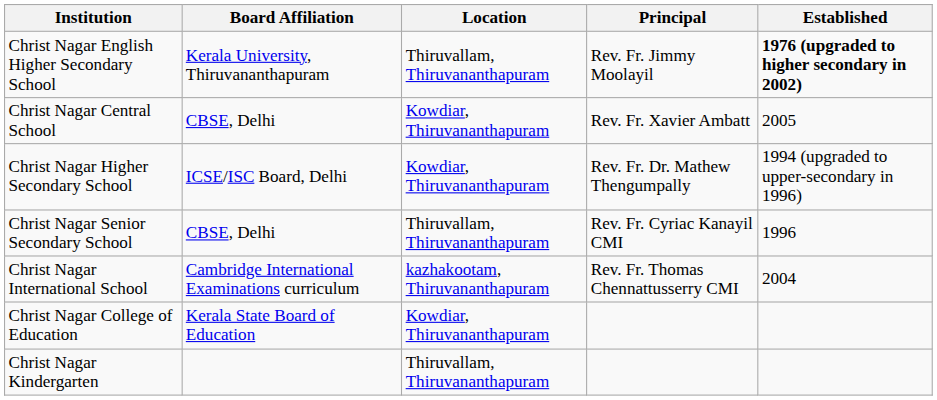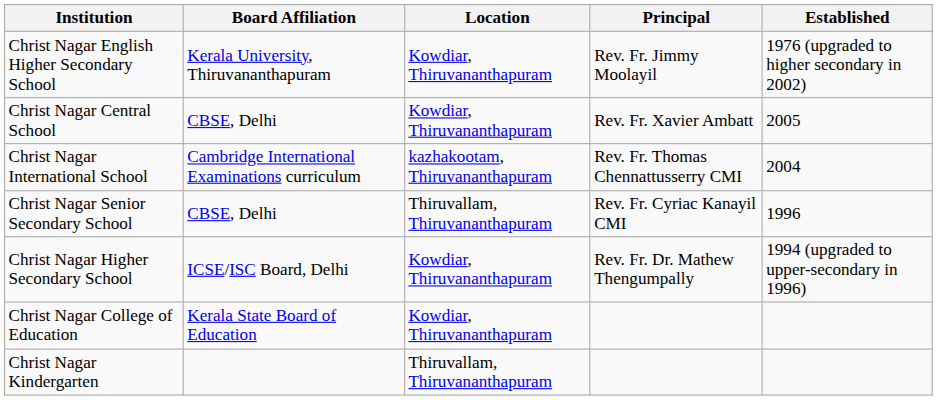 <table class="wikitable" border="0">
 <tr>
 <th>Institution</th>
 <th>Board Affiliation</th>
 <th>Location</th>
 <th>Principal</th>
 <th>Established</th>
 </tr>
 <tr>
 <td>Christ Nagar English Higher Secondary School</td>
 <td><a href='#'>Kerala University</a>, Thiruvananthapuram</td>
-<td>Thiruvallam, <a href='#'>Thiruvananthapuram</a></td>
+<td><a href='#'>Kowdiar</a>, <a href='#'>Thiruvananthapuram</a></td>
 <td>Rev. Fr. Jimmy Moolayil</td>
-<td><strong>1976 (upgraded to higher secondary in 2002)</strong></td>
+<td>1976 (upgraded to higher secondary in 2002)</td>
 </tr>
 <tr>
 <td>Christ Nagar Central School</td>
 <td><a href='#'>CBSE</a>, Delhi</td>
 <td><a href='#'>Kowdiar</a>, <a href='#'>Thiruvananthapuram</a></td>
 <td>Rev. Fr. Xavier Ambatt</td>
 <td>2005</td>
 </tr>
 <tr>
-<td>Christ Nagar Higher Secondary School</td>
-<td><a href='#'>ICSE</a>/<a href='#'>ISC</a> Board, Delhi</td>
-<td><a href='#'>Kowdiar</a>, <a href='#'>Thiruvananthapuram</a></td>
-<td>Rev. Fr. Dr. Mathew Thengumpally</td>
-<td>1994 (upgraded to upper-secondary in 1996)</td>
+<td>Christ Nagar International School</td>
+<td><a href='#'>Cambridge International Examinations</a> curriculum</td>
+<td><a href='#'>kazhakootam</a>, <a href='#'>Thiruvananthapuram</a></td>
+<td>Rev. Fr. Thomas Chennattusserry CMI</td>
+<td>2004</td>
 </tr>
 <tr>
 <td>Christ Nagar Senior Secondary School</td>
 <td><a href='#'>CBSE</a>, Delhi</td>
 <td>Thiruvallam, <a href='#'>Thiruvananthapuram</a></td>
 <td>Rev. Fr. Cyriac Kanayil CMI</td>
 <td>1996</td>
 </tr>
 <tr>
-<td>Christ Nagar International School</td>
-<td><a href='#'>Cambridge International Examinations</a> curriculum</td>
-<td><a href='#'>kazhakootam</a>, <a href='#'>Thiruvananthapuram</a></td>
-<td>Rev. Fr. Thomas Chennattusserry CMI</td>
-<td>2004</td>
+<td>Christ Nagar Higher Secondary School</td>
+<td><a href='#'>ICSE</a>/<a href='#'>ISC</a> Board, Delhi</td>
+<td><a href='#'>Kowdiar</a>, <a href='#'>Thiruvananthapuram</a></td>
+<td>Rev. Fr. Dr. Mathew Thengumpally</td>
+<td>1994 (upgraded to upper-secondary in 1996)</td>
 </tr>
 <tr>
 <td>Christ Nagar College of Education</td>
 <td><a href='#'>Kerala State Board of Education</a></td>
 <td><a href='#'>Kowdiar</a>, <a href='#'>Thiruvananthapuram</a></td>
 <td></td>
 <td></td>
 </tr>
 <tr>
 <td>Christ Nagar Kindergarten</td>
 <td></td>
 <td>Thiruvallam, <a href='#'>Thiruvananthapuram</a></td>
 <td></td>
 <td></td>
 </tr>
 </table>
